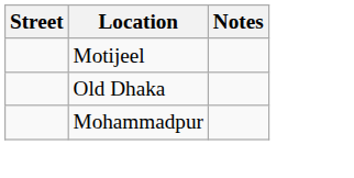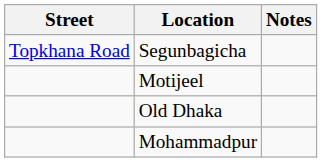 <table class="wikitable">
 <tr>
 <th>Street</th>
 <th>Location</th>
 <th>Notes</th>
+</tr>
+<tr>
+<td><a href='#'>Topkhana Road</a></td>
+<td>Segunbagicha</td>
+<td></td>
 </tr>
 <tr>
 <td></td>
 <td>Motijeel</td>
 <td></td>
 </tr>
 <tr>
 <td></td>
 <td>Old Dhaka</td>
 <td></td>
 </tr>
 <tr>
 <td></td>
 <td>Mohammadpur</td>
 <td></td>
 </tr>
 </table>
